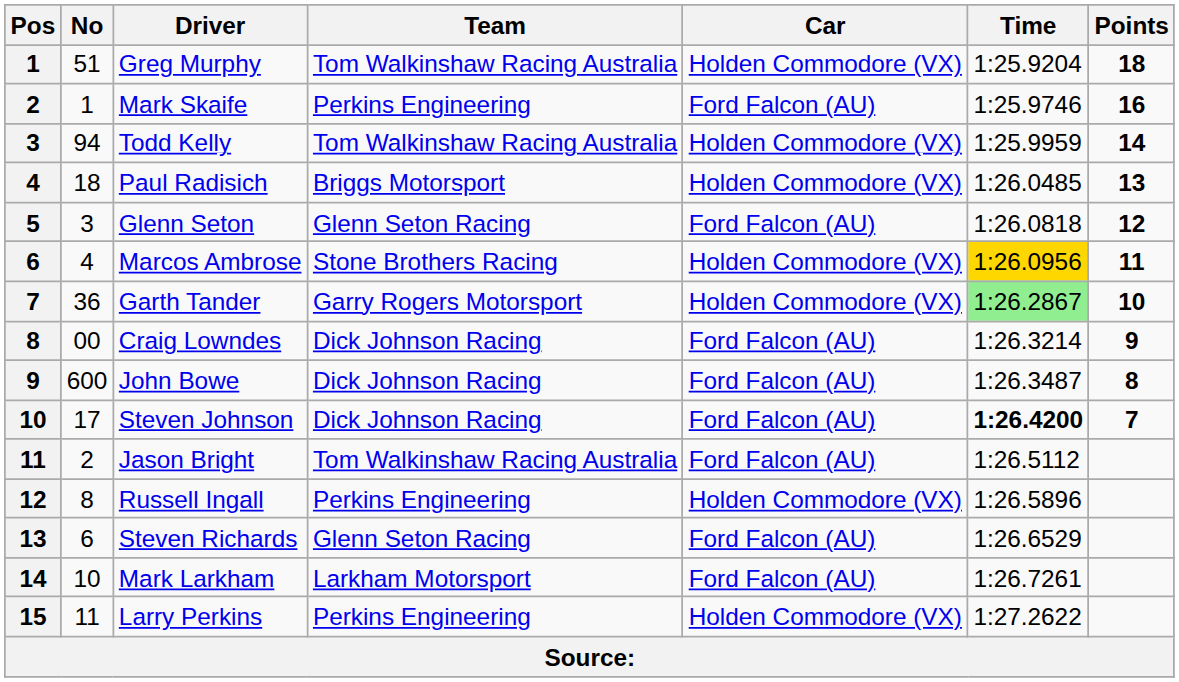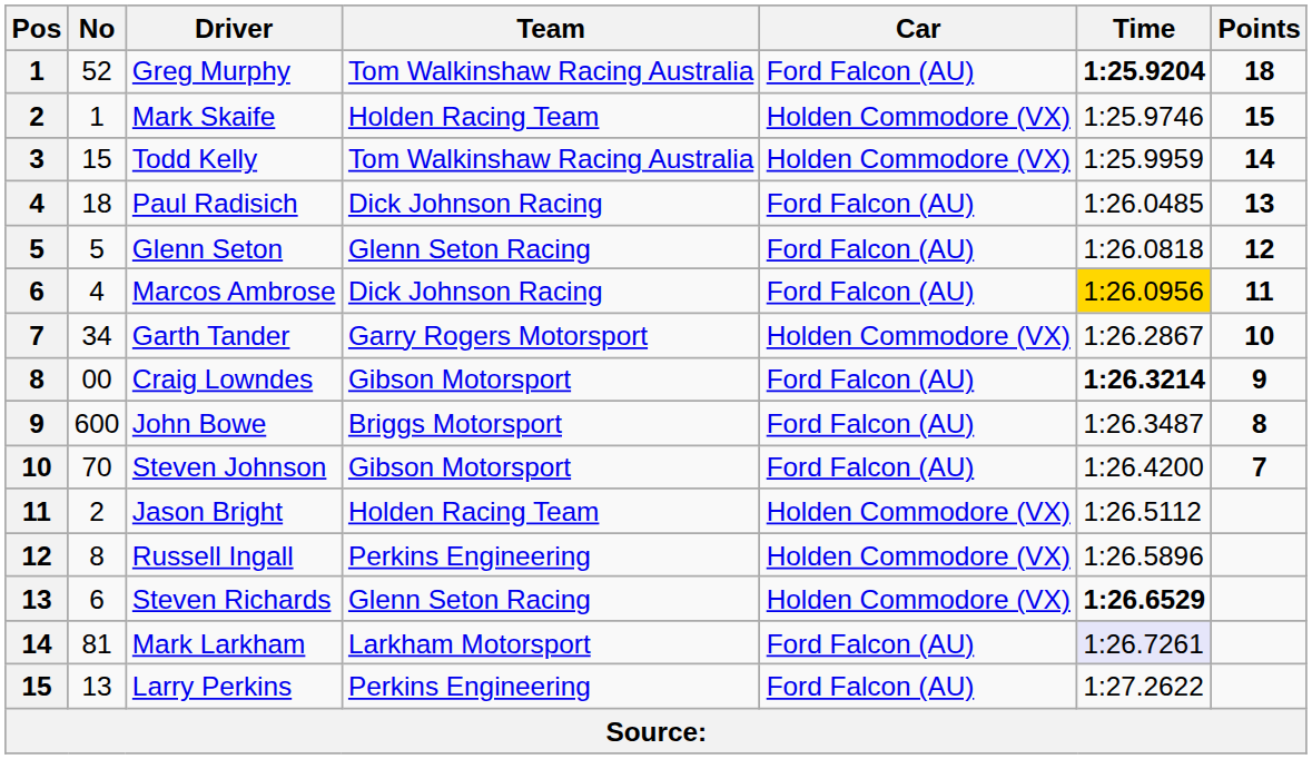 <table class="wikitable" style="font-size: 87%;">
 <tr>
 <th>Pos</th>
 <th>No</th>
 <th>Driver</th>
 <th>Team</th>
 <th>Car</th>
 <th>Time</th>
 <th>Points</th>
 </tr>
 <tr>
 <th>1</th>
-<td align=center>51</td>
+<td align=center>52</td>
 <td> <a href='#'>Greg Murphy</a></td>
 <td><a href='#'>Tom Walkinshaw Racing Australia</a></td>
-<td><a href='#'>Holden Commodore (VX)</a></td>
-<td>1:25.9204</td>
+<td><a href='#'>Ford Falcon (AU)</a></td>
+<td><strong>1:25.9204</strong></td>
 <td align=center><strong>18</strong></td>
 </tr>
 <tr>
 <th>2</th>
 <td align=center>1</td>
 <td> <a href='#'>Mark Skaife</a></td>
-<td><a href='#'>Perkins Engineering</a></td>
-<td><a href='#'>Ford Falcon (AU)</a></td>
+<td><a href='#'>Holden Racing Team</a></td>
+<td><a href='#'>Holden Commodore (VX)</a></td>
 <td>1:25.9746</td>
-<td align=center><strong>16</strong></td>
+<td align=center><strong>15</strong></td>
 </tr>
 <tr>
 <th>3</th>
-<td align=center>94</td>
+<td align=center>15</td>
 <td> <a href='#'>Todd Kelly</a></td>
 <td><a href='#'>Tom Walkinshaw Racing Australia</a></td>
 <td><a href='#'>Holden Commodore (VX)</a></td>
 <td>1:25.9959</td>
 <td align=center><strong>14</strong></td>
 </tr>
 <tr>
 <th>4</th>
 <td align=center>18</td>
 <td> <a href='#'>Paul Radisich</a></td>
-<td><a href='#'>Briggs Motorsport</a></td>
-<td><a href='#'>Holden Commodore (VX)</a></td>
+<td><a href='#'>Dick Johnson Racing</a></td>
+<td><a href='#'>Ford Falcon (AU)</a></td>
 <td>1:26.0485</td>
 <td align=center><strong>13</strong></td>
 </tr>
 <tr>
 <th>5</th>
-<td align=center>3</td>
+<td align=center>5</td>
 <td> <a href='#'>Glenn Seton</a></td>
 <td><a href='#'>Glenn Seton Racing</a></td>
 <td><a href='#'>Ford Falcon (AU)</a></td>
 <td>1:26.0818</td>
 <td align=center><strong>12</strong></td>
 </tr>
 <tr>
 <th>6</th>
 <td align=center>4</td>
 <td> <a href='#'>Marcos Ambrose</a></td>
-<td><a href='#'>Stone Brothers Racing</a></td>
-<td><a href='#'>Holden Commodore (VX)</a></td>
+<td><a href='#'>Dick Johnson Racing</a></td>
+<td><a href='#'>Ford Falcon (AU)</a></td>
 <td style="background: gold;">1:26.0956</td>
 <td align=center><strong>11</strong></td>
 </tr>
 <tr>
 <th>7</th>
-<td align=center>36</td>
+<td align=center>34</td>
 <td> <a href='#'>Garth Tander</a></td>
 <td><a href='#'>Garry Rogers Motorsport</a></td>
 <td><a href='#'>Holden Commodore (VX)</a></td>
-<td style="background: lightgreen;">1:26.2867</td>
+<td>1:26.2867</td>
 <td align=center><strong>10</strong></td>
 </tr>
 <tr>
 <th>8</th>
 <td align=center>00</td>
 <td> <a href='#'>Craig Lowndes</a></td>
-<td><a href='#'>Dick Johnson Racing</a></td>
+<td><a href='#'>Gibson Motorsport</a></td>
 <td><a href='#'>Ford Falcon (AU)</a></td>
-<td>1:26.3214</td>
+<td><strong>1:26.3214</strong></td>
 <td align=center><strong>9</strong></td>
 </tr>
 <tr>
 <th>9</th>
 <td align=center>600</td>
 <td> <a href='#'>John Bowe</a></td>
-<td><a href='#'>Dick Johnson Racing</a></td>
+<td><a href='#'>Briggs Motorsport</a></td>
 <td><a href='#'>Ford Falcon (AU)</a></td>
 <td>1:26.3487</td>
 <td align=center><strong>8</strong></td>
 </tr>
 <tr>
 <th>10</th>
-<td align=center>17</td>
+<td align=center>70</td>
 <td> <a href='#'>Steven Johnson</a></td>
-<td><a href='#'>Dick Johnson Racing</a></td>
+<td><a href='#'>Gibson Motorsport</a></td>
 <td><a href='#'>Ford Falcon (AU)</a></td>
-<td><strong>1:26.4200</strong></td>
+<td>1:26.4200</td>
 <td align=center><strong>7</strong></td>
 </tr>
 <tr>
 <th>11</th>
 <td align=center>2</td>
 <td> <a href='#'>Jason Bright</a></td>
-<td><a href='#'>Tom Walkinshaw Racing Australia</a></td>
-<td><a href='#'>Ford Falcon (AU)</a></td>
+<td><a href='#'>Holden Racing Team</a></td>
+<td><a href='#'>Holden Commodore (VX)</a></td>
 <td>1:26.5112</td>
 <td></td>
 </tr>
 <tr>
 <th>12</th>
 <td align=center>8</td>
 <td> <a href='#'>Russell Ingall</a></td>
 <td><a href='#'>Perkins Engineering</a></td>
 <td><a href='#'>Holden Commodore (VX)</a></td>
 <td>1:26.5896</td>
 <td></td>
 </tr>
 <tr>
 <th>13</th>
 <td align=center>6</td>
 <td> <a href='#'>Steven Richards</a></td>
 <td><a href='#'>Glenn Seton Racing</a></td>
-<td><a href='#'>Ford Falcon (AU)</a></td>
-<td>1:26.6529</td>
+<td><a href='#'>Holden Commodore (VX)</a></td>
+<td><strong>1:26.6529</strong></td>
 <td></td>
 </tr>
 <tr>
 <th>14</th>
-<td align=center>10</td>
+<td align=center>81</td>
 <td> <a href='#'>Mark Larkham</a></td>
 <td><a href='#'>Larkham Motorsport</a></td>
 <td><a href='#'>Ford Falcon (AU)</a></td>
-<td>1:26.7261</td>
+<td style="background: lavender;">1:26.7261</td>
 <td></td>
 </tr>
 <tr>
 <th>15</th>
-<td align=center>11</td>
+<td align=center>13</td>
 <td> <a href='#'>Larry Perkins</a></td>
 <td><a href='#'>Perkins Engineering</a></td>
-<td><a href='#'>Holden Commodore (VX)</a></td>
+<td><a href='#'>Ford Falcon (AU)</a></td>
 <td>1:27.2622</td>
 <td></td>
 </tr>
 <tr>
 <th colspan=9>Source:</th>
 </tr>
 </table>
